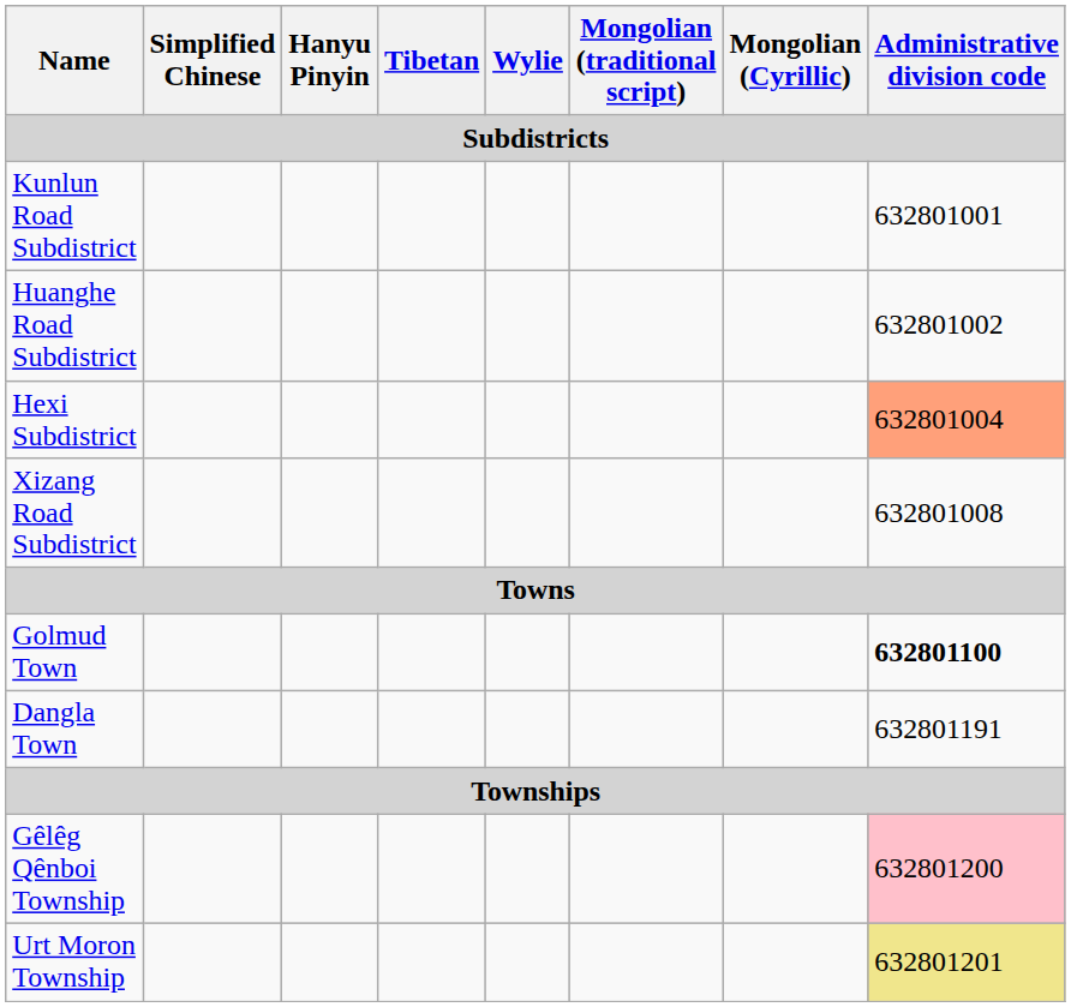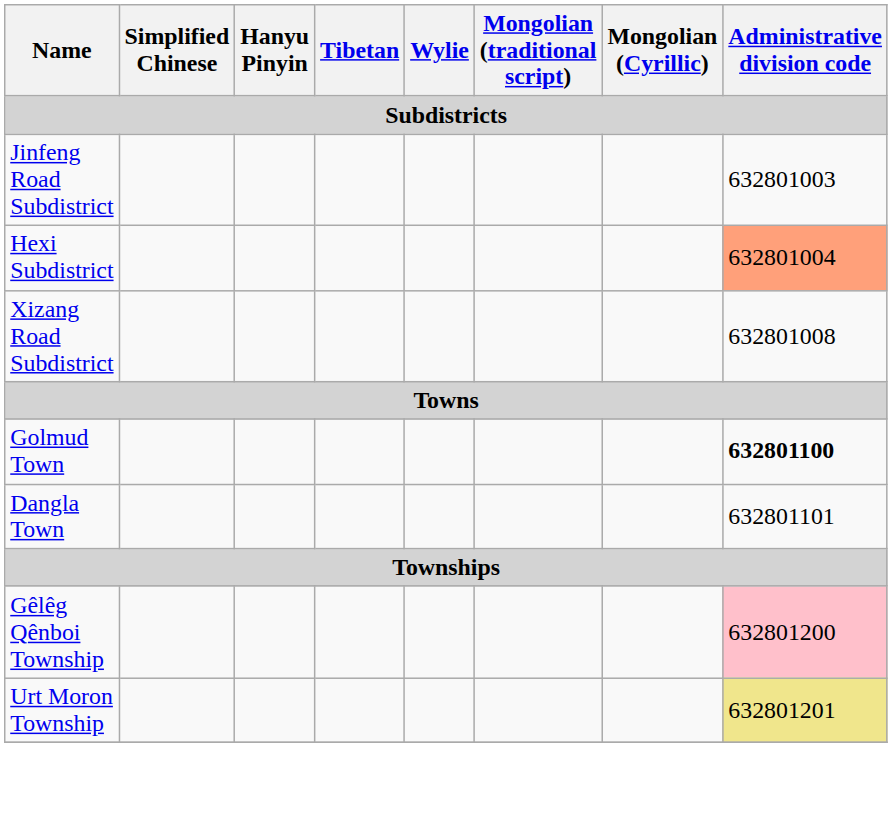 <table class="wikitable" align="center" style="width:50%; border="1">
 <tr>
 <th>Name</th>
 <th>Simplified Chinese</th>
 <th>Hanyu Pinyin</th>
 <th><a href='#'>Tibetan</a></th>
 <th><a href='#'>Wylie</a></th>
 <th><a href='#'>Mongolian</a> (<a href='#'>traditional script</a>)</th>
 <th>Mongolian (<a href='#'>Cyrillic</a>)</th>
 <th><a href='#'>Administrative division code</a></th>
 </tr>
 <tr>
 <td colspan="8"  style="text-align:center; background:#d3d3d3;"><strong>Subdistricts</strong></td>
 </tr>
-<tr --------->
-<td><a href='#'>Kunlun Road Subdistrict</a></td>
+<tr>
+<td><a href='#'>Jinfeng Road Subdistrict</a></td>
 <td></td>
 <td></td>
 <td></td>
 <td></td>
 <td></td>
 <td></td>
-<td>632801001</td>
-</tr>
-<tr>
-<td><a href='#'>Huanghe Road Subdistrict</a></td>
-<td></td>
-<td></td>
-<td></td>
-<td></td>
-<td></td>
-<td></td>
-<td>632801002</td>
+<td>632801003</td>
 </tr>
 <tr>
 <td><a href='#'>Hexi Subdistrict</a></td>
 <td></td>
 <td></td>
 <td></td>
 <td></td>
 <td></td>
 <td></td>
 <td style="background: lightsalmon;">632801004</td>
 </tr>
 <tr>
 <td><a href='#'>Xizang Road Subdistrict</a></td>
 <td></td>
 <td></td>
 <td></td>
 <td></td>
 <td></td>
 <td></td>
 <td>632801008</td>
 </tr>
 <tr>
 <td colspan="8"  style="text-align:center; background:#d3d3d3;"><strong>Towns</strong></td>
 </tr>
 <tr --------->
 <td><a href='#'>Golmud Town</a></td>
 <td></td>
 <td></td>
 <td></td>
 <td></td>
 <td></td>
 <td></td>
 <td><strong>632801100</strong></td>
 </tr>
 <tr>
 <td><a href='#'>Dangla Town</a></td>
 <td></td>
 <td></td>
 <td></td>
 <td></td>
 <td></td>
 <td></td>
-<td>632801191</td>
+<td>632801101</td>
 </tr>
 <tr>
 <td colspan="8"  style="text-align:center; background:#d3d3d3;"><strong>Townships</strong></td>
 </tr>
 <tr --------->
 <td><a href='#'>Gêlêg Qênboi Township</a></td>
 <td></td>
 <td></td>
 <td></td>
 <td></td>
 <td></td>
 <td></td>
 <td style="background: pink;">632801200</td>
 </tr>
 <tr>
 <td><a href='#'>Urt Moron Township</a></td>
 <td></td>
 <td></td>
 <td></td>
 <td></td>
 <td></td>
 <td></td>
 <td style="background: khaki;">632801201</td>
 </tr>
 <tr>
 </tr>
 </table>
